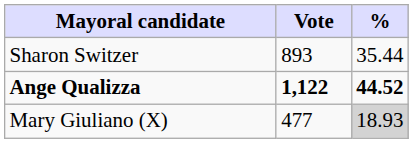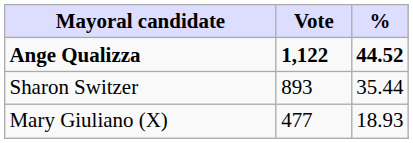 <table class="wikitable">
 <tr>
 <th style="background:#ddf;" width="200px">Mayoral candidate</th>
 <th style="background:#ddf;" width="50px">Vote</th>
 <th style="background:#ddf;" width="30px">%</th>
 </tr>
 <tr>
+<td><strong>Ange Qualizza</strong></td>
+<td><strong>1,122</strong></td>
+<td><strong>44.52</strong></td>
+</tr>
+<tr>
 <td>Sharon Switzer</td>
 <td>893</td>
 <td>35.44</td>
 </tr>
 <tr>
-<td><strong>Ange Qualizza</strong></td>
-<td><strong>1,122</strong></td>
-<td><strong>44.52</strong></td>
-</tr>
-<tr>
 <td>Mary Giuliano (X)</td>
 <td>477</td>
-<td style="background: lightgrey;">18.93</td>
+<td>18.93</td>
 </tr>
 </table>
